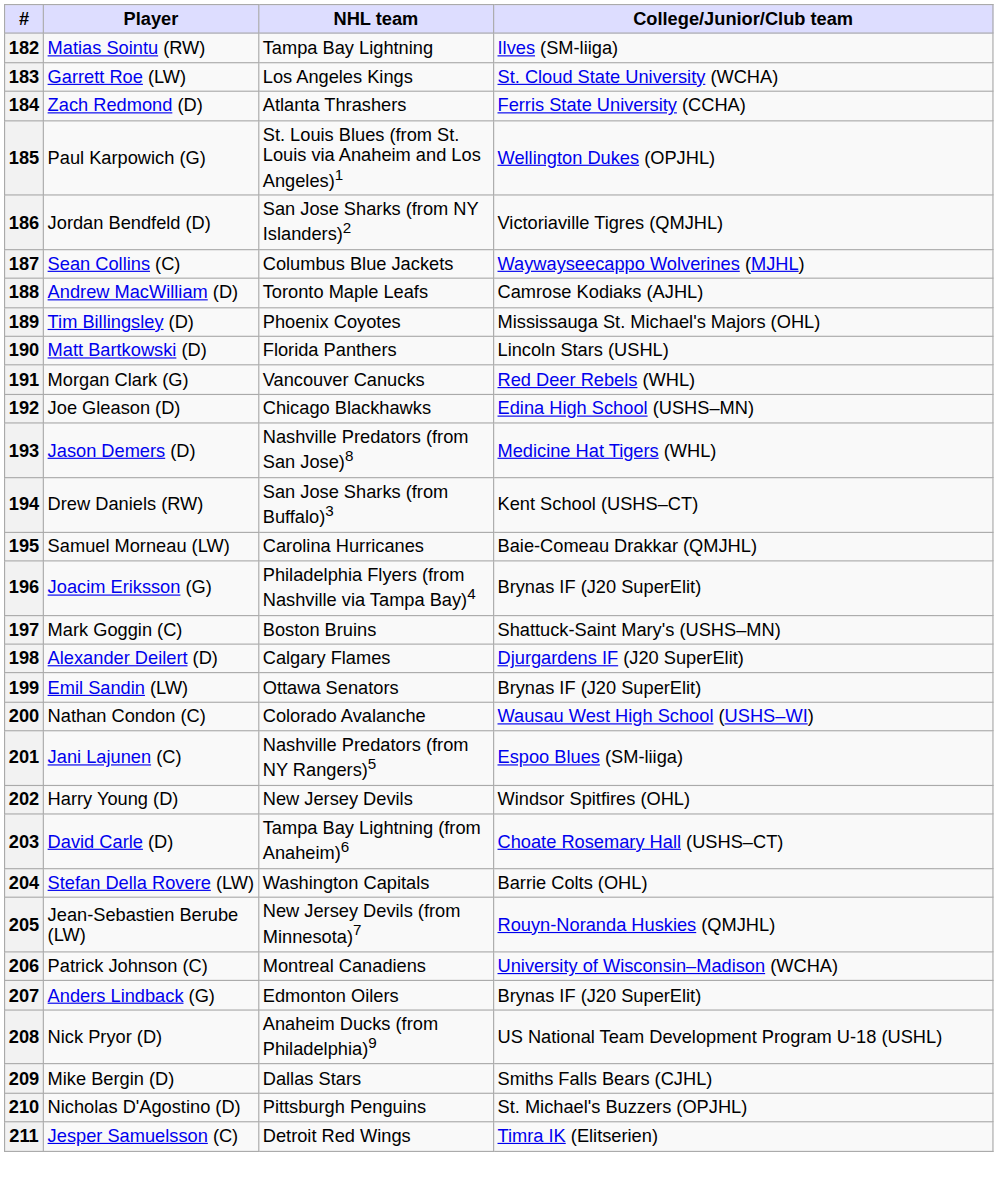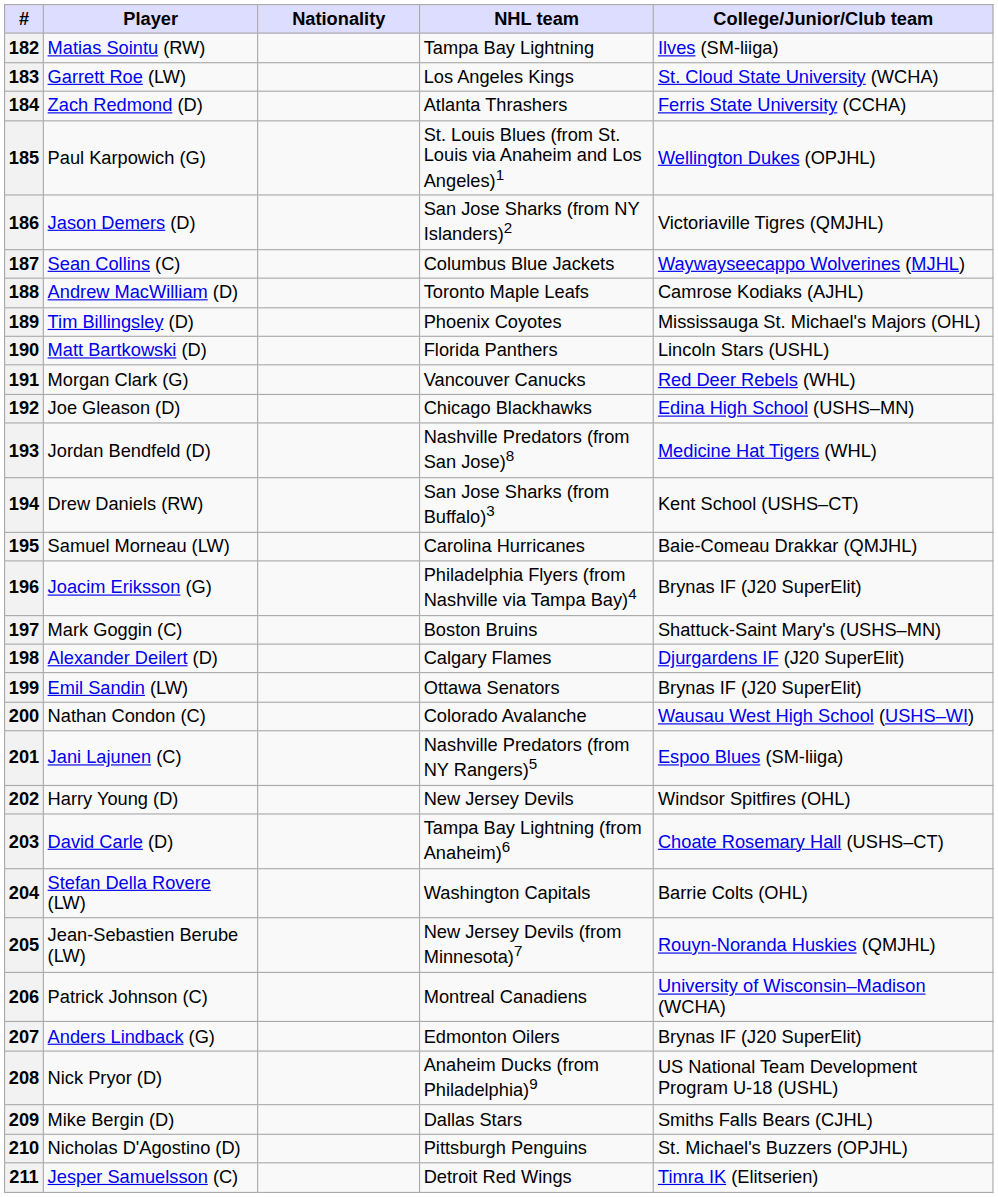 <table class="wikitable sortable">
 <tr>
 <th style="background:#ddf; width:2.75%;">#</th>
 <th style="background:#ddf; width:22.0%;">Player</th>
+<th style="background:#ddf; width:16.5%;">Nationality</th>
 <th style="background:#ddf; width:24.0%;">NHL team</th>
 <th style="background:#ddf; width:100.0%;">College/Junior/Club team</th>
 </tr>
 <tr>
 <th>182</th>
 <td><a href='#'>Matias Sointu</a> (RW)</td>
+<td></td>
 <td>Tampa Bay Lightning</td>
 <td><a href='#'>Ilves</a> (SM-liiga)</td>
 </tr>
 <tr>
 <th>183</th>
 <td><a href='#'>Garrett Roe</a> (LW)</td>
+<td></td>
 <td>Los Angeles Kings</td>
 <td><a href='#'>St. Cloud State University</a> (WCHA)</td>
 </tr>
 <tr>
 <th>184</th>
 <td><a href='#'>Zach Redmond</a> (D)</td>
+<td></td>
 <td>Atlanta Thrashers</td>
 <td><a href='#'>Ferris State University</a> (CCHA)</td>
 </tr>
 <tr>
 <th>185</th>
 <td>Paul Karpowich (G)</td>
+<td></td>
 <td>St. Louis Blues (from St. Louis via Anaheim and Los Angeles)<sup>1</sup></td>
 <td><a href='#'>Wellington Dukes</a> (OPJHL)</td>
 </tr>
 <tr>
 <th>186</th>
-<td>Jordan Bendfeld (D)</td>
+<td><a href='#'>Jason Demers</a> (D)</td>
+<td></td>
 <td>San Jose Sharks (from NY Islanders)<sup>2</sup></td>
 <td>Victoriaville Tigres (QMJHL)</td>
 </tr>
 <tr>
 <th>187</th>
 <td><a href='#'>Sean Collins</a> (C)</td>
+<td></td>
 <td>Columbus Blue Jackets</td>
 <td><a href='#'>Waywayseecappo Wolverines</a> (<a href='#'>MJHL</a>)</td>
 </tr>
 <tr>
 <th>188</th>
 <td><a href='#'>Andrew MacWilliam</a> (D)</td>
+<td></td>
 <td>Toronto Maple Leafs</td>
 <td>Camrose Kodiaks (AJHL)</td>
 </tr>
 <tr>
 <th>189</th>
 <td><a href='#'>Tim Billingsley</a> (D)</td>
+<td></td>
 <td>Phoenix Coyotes</td>
 <td>Mississauga St. Michael's Majors (OHL)</td>
 </tr>
 <tr>
 <th>190</th>
 <td><a href='#'>Matt Bartkowski</a> (D)</td>
+<td></td>
 <td>Florida Panthers</td>
 <td>Lincoln Stars (USHL)</td>
 </tr>
 <tr>
 <th>191</th>
 <td>Morgan Clark (G)</td>
+<td></td>
 <td>Vancouver Canucks</td>
 <td><a href='#'>Red Deer Rebels</a> (WHL)</td>
 </tr>
 <tr>
 <th>192</th>
 <td>Joe Gleason (D)</td>
+<td></td>
 <td>Chicago Blackhawks</td>
 <td><a href='#'>Edina High School</a> (USHS–MN)</td>
 </tr>
 <tr>
 <th>193</th>
-<td><a href='#'>Jason Demers</a> (D)</td>
+<td>Jordan Bendfeld (D)</td>
+<td></td>
 <td>Nashville Predators (from San Jose)<sup>8</sup></td>
 <td><a href='#'>Medicine Hat Tigers</a> (WHL)</td>
 </tr>
 <tr>
 <th>194</th>
 <td>Drew Daniels (RW)</td>
+<td></td>
 <td>San Jose Sharks (from Buffalo)<sup>3</sup></td>
 <td>Kent School (USHS–CT)</td>
 </tr>
 <tr>
 <th>195</th>
 <td>Samuel Morneau (LW)</td>
+<td></td>
 <td>Carolina Hurricanes</td>
 <td>Baie-Comeau Drakkar (QMJHL)</td>
 </tr>
 <tr>
 <th>196</th>
 <td><a href='#'>Joacim Eriksson</a> (G)</td>
+<td></td>
 <td>Philadelphia Flyers (from Nashville via Tampa Bay)<sup>4</sup></td>
 <td>Brynas IF (J20 SuperElit)</td>
 </tr>
 <tr>
 <th>197</th>
 <td>Mark Goggin (C)</td>
+<td></td>
 <td>Boston Bruins</td>
 <td>Shattuck-Saint Mary's (USHS–MN)</td>
 </tr>
 <tr>
 <th>198</th>
 <td><a href='#'>Alexander Deilert</a> (D)</td>
+<td></td>
 <td>Calgary Flames</td>
 <td><a href='#'>Djurgardens IF</a> (J20 SuperElit)</td>
 </tr>
 <tr>
 <th>199</th>
 <td><a href='#'>Emil Sandin</a> (LW)</td>
+<td></td>
 <td>Ottawa Senators</td>
 <td>Brynas IF (J20 SuperElit)</td>
 </tr>
 <tr>
 <th>200</th>
 <td>Nathan Condon (C)</td>
+<td></td>
 <td>Colorado Avalanche</td>
 <td><a href='#'>Wausau West High School</a> (<a href='#'>USHS–WI</a>)</td>
 </tr>
 <tr>
 <th>201</th>
 <td><a href='#'>Jani Lajunen</a> (C)</td>
+<td></td>
 <td>Nashville Predators (from NY Rangers)<sup>5</sup></td>
 <td><a href='#'>Espoo Blues</a> (SM-liiga)</td>
 </tr>
 <tr>
 <th>202</th>
 <td>Harry Young (D)</td>
+<td></td>
 <td>New Jersey Devils</td>
 <td>Windsor Spitfires (OHL)</td>
 </tr>
 <tr>
 <th>203</th>
 <td><a href='#'>David Carle</a> (D)</td>
+<td></td>
 <td>Tampa Bay Lightning (from Anaheim)<sup>6</sup></td>
 <td><a href='#'>Choate Rosemary Hall</a> (USHS–CT)</td>
 </tr>
 <tr>
 <th>204</th>
 <td><a href='#'>Stefan Della Rovere</a> (LW)</td>
+<td></td>
 <td>Washington Capitals</td>
 <td>Barrie Colts (OHL)</td>
 </tr>
 <tr>
 <th>205</th>
 <td>Jean-Sebastien Berube (LW)</td>
+<td></td>
 <td>New Jersey Devils (from Minnesota)<sup>7</sup></td>
 <td><a href='#'>Rouyn-Noranda Huskies</a> (QMJHL)</td>
 </tr>
 <tr>
 <th>206</th>
 <td>Patrick Johnson (C)</td>
+<td></td>
 <td>Montreal Canadiens</td>
 <td><a href='#'>University of Wisconsin–Madison</a> (WCHA)</td>
 </tr>
 <tr>
 <th>207</th>
 <td><a href='#'>Anders Lindback</a> (G)</td>
+<td></td>
 <td>Edmonton Oilers</td>
 <td>Brynas IF (J20 SuperElit)</td>
 </tr>
 <tr>
 <th>208</th>
 <td>Nick Pryor (D)</td>
+<td></td>
 <td>Anaheim Ducks (from Philadelphia)<sup>9</sup></td>
 <td>US National Team Development Program U-18 (USHL)</td>
 </tr>
 <tr>
 <th>209</th>
 <td>Mike Bergin (D)</td>
+<td></td>
 <td>Dallas Stars</td>
 <td>Smiths Falls Bears (CJHL)</td>
 </tr>
 <tr>
 <th>210</th>
 <td>Nicholas D'Agostino (D)</td>
+<td></td>
 <td>Pittsburgh Penguins</td>
 <td>St. Michael's Buzzers (OPJHL)</td>
 </tr>
 <tr>
 <th>211</th>
 <td><a href='#'>Jesper Samuelsson</a> (C)</td>
+<td></td>
 <td>Detroit Red Wings</td>
 <td><a href='#'>Timra IK</a> (Elitserien)</td>
 </tr>
 </table>
